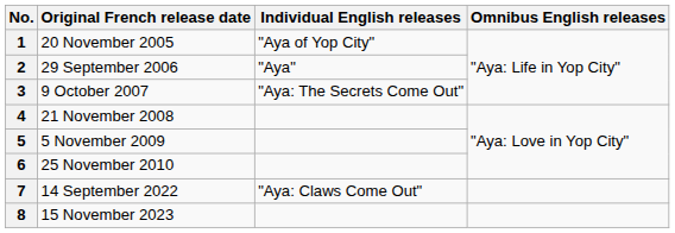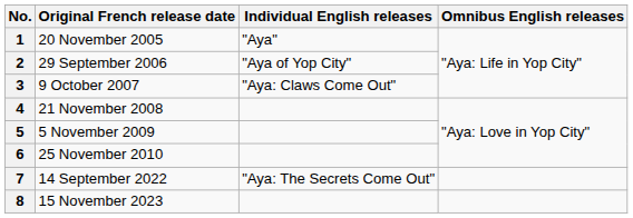 <table class="wikitable">
 <tr>
 <th>No.</th>
 <th>Original French release date</th>
 <th>Individual English releases</th>
 <th>Omnibus English releases</th>
 </tr>
 <tr>
 <th>1</th>
 <td>20 November 2005</td>
-<td>"Aya of Yop City" <br> <small></small></td>
+<td>"Aya" <br> <small></small></td>
 <td rowspan=3>"Aya: Life in Yop City" <br> <small></small></td>
 </tr>
 <tr>
 <th>2</th>
 <td>29 September 2006</td>
-<td>"Aya" <br> <small></small></td>
+<td>"Aya of Yop City" <br> <small></small></td>
 </tr>
 <tr>
 <th>3</th>
 <td>9 October 2007</td>
-<td>"Aya: The Secrets Come Out" <br> <small></small></td>
+<td>"Aya: Claws Come Out" <br> <small></small></td>
 </tr>
 <tr>
 <th>4</th>
 <td>21 November 2008</td>
 <td></td>
 <td rowspan=3>"Aya: Love in Yop City" <br> <small></small></td>
 </tr>
 <tr>
 <th>5</th>
 <td>5 November 2009</td>
 <td></td>
 </tr>
 <tr>
 <th>6</th>
 <td>25 November 2010</td>
 <td></td>
 </tr>
 <tr>
 <th>7</th>
 <td>14 September 2022</td>
-<td>"Aya: Claws Come Out" <br> <small></small></td>
+<td>"Aya: The Secrets Come Out" <br> <small></small></td>
 <td></td>
 </tr>
 <tr>
 <th>8</th>
 <td>15 November 2023</td>
 <td></td>
 <td></td>
 </tr>
 </table>
